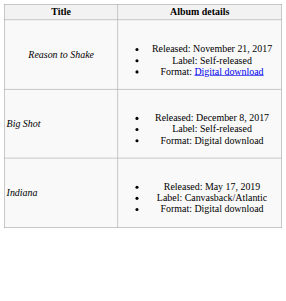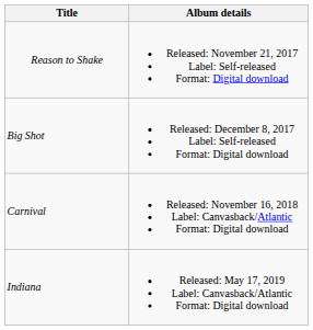 <table class="wikitable plainrowheaders" style="text-align:center;">
 <tr>
 <th scope="col" style="width:11em;">Title</th>
 <th scope="col" style="width:16em;">Album details</th>
 </tr>
 <tr>
 <td> <em>Reason to Shake</em></td>
 <td><br><ul><li>Released: November 21, 2017</li><li>Label: Self-released</li><li>Format: <a href='#'>Digital download</a></li></ul></td>
 </tr>
 <tr>
 <td style="text-align:left;"><em>Big Shot</em></td>
 <td><br><ul><li>Released: December 8, 2017</li><li>Label: Self-released</li><li>Format: Digital download</li></ul></td>
 </tr>
 <tr>
+<td style="text-align:left;"><em>Carnival</em></td>
+<td><br><ul><li>Released: November 16, 2018</li><li>Label: Canvasback/<a href='#'>Atlantic</a></li><li>Format: Digital download</li></ul></td>
+</tr>
+<tr>
 <td style="text-align:left;"><em>Indiana</em></td>
 <td><br><ul><li>Released: May 17, 2019</li><li>Label: Canvasback/Atlantic</li><li>Format: Digital download</li></ul></td>
 </tr>
 </table>
